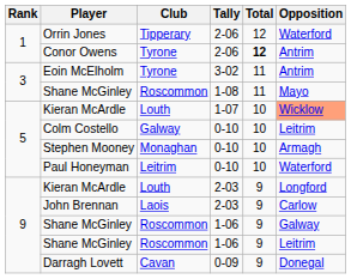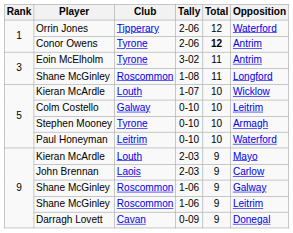 <table class="wikitable">
 <tr>
 <th>Rank</th>
 <th>Player</th>
 <th>Club</th>
 <th>Tally</th>
 <th>Total</th>
 <th>Opposition</th>
 </tr>
 <tr>
 <td rowspan="2" style="text-align:center;">1</td>
 <td>Orrin Jones</td>
 <td><a href='#'>Tipperary</a></td>
 <td align=center>2-06</td>
 <td align=center>12</td>
 <td><a href='#'>Waterford</a></td>
 </tr>
 <tr>
 <td>Conor Owens</td>
 <td><a href='#'>Tyrone</a></td>
 <td align=center>2-06</td>
 <td align=center><strong>12</strong></td>
 <td><a href='#'>Antrim</a></td>
 </tr>
 <tr>
 <td rowspan="2" style="text-align:center;">3</td>
 <td>Eoin McElholm</td>
 <td><a href='#'>Tyrone</a></td>
 <td align=center>3-02</td>
 <td align=center>11</td>
 <td><a href='#'>Antrim</a></td>
 </tr>
 <tr>
 <td>Shane McGinley</td>
 <td><a href='#'>Roscommon</a></td>
 <td align=center>1-08</td>
 <td align=center>11</td>
-<td><a href='#'>Mayo</a></td>
+<td><a href='#'>Longford</a></td>
 </tr>
 <tr>
 <td rowspan="4" style="text-align:center;">5</td>
 <td>Kieran McArdle</td>
 <td><a href='#'>Louth</a></td>
 <td align=center>1-07</td>
 <td align=center>10</td>
-<td style="background: lightsalmon;"><a href='#'>Wicklow</a></td>
+<td><a href='#'>Wicklow</a></td>
 </tr>
 <tr>
 <td>Colm Costello</td>
 <td><a href='#'>Galway</a></td>
 <td align=center>0-10</td>
 <td align=center>10</td>
 <td><a href='#'>Leitrim</a></td>
 </tr>
 <tr>
 <td>Stephen Mooney</td>
-<td><a href='#'>Monaghan</a></td>
+<td><a href='#'>Tyrone</a></td>
 <td align=center>0-10</td>
 <td align=center>10</td>
 <td><a href='#'>Armagh</a></td>
 </tr>
 <tr>
 <td>Paul Honeyman</td>
 <td><a href='#'>Leitrim</a></td>
 <td align=center>0-10</td>
 <td align=center>10</td>
 <td><a href='#'>Waterford</a></td>
 </tr>
 <tr>
 <td rowspan="5" style="text-align:center;">9</td>
 <td>Kieran McArdle</td>
 <td><a href='#'>Louth</a></td>
 <td align=center>2-03</td>
 <td align=center>9</td>
-<td><a href='#'>Longford</a></td>
+<td><a href='#'>Mayo</a></td>
 </tr>
 <tr>
 <td>John Brennan</td>
 <td><a href='#'>Laois</a></td>
 <td align=center>2-03</td>
 <td align=center>9</td>
 <td><a href='#'>Carlow</a></td>
 </tr>
 <tr>
 <td>Shane McGinley</td>
 <td><a href='#'>Roscommon</a></td>
 <td align=center>1-06</td>
 <td align=center>9</td>
 <td><a href='#'>Galway</a></td>
 </tr>
 <tr>
 <td>Shane McGinley</td>
 <td><a href='#'>Roscommon</a></td>
 <td align=center>1-06</td>
 <td align=center>9</td>
 <td><a href='#'>Leitrim</a></td>
 </tr>
 <tr>
 <td>Darragh Lovett</td>
 <td><a href='#'>Cavan</a></td>
 <td align=center>0-09</td>
 <td align=center>9</td>
 <td><a href='#'>Donegal</a></td>
 </tr>
 </table>
